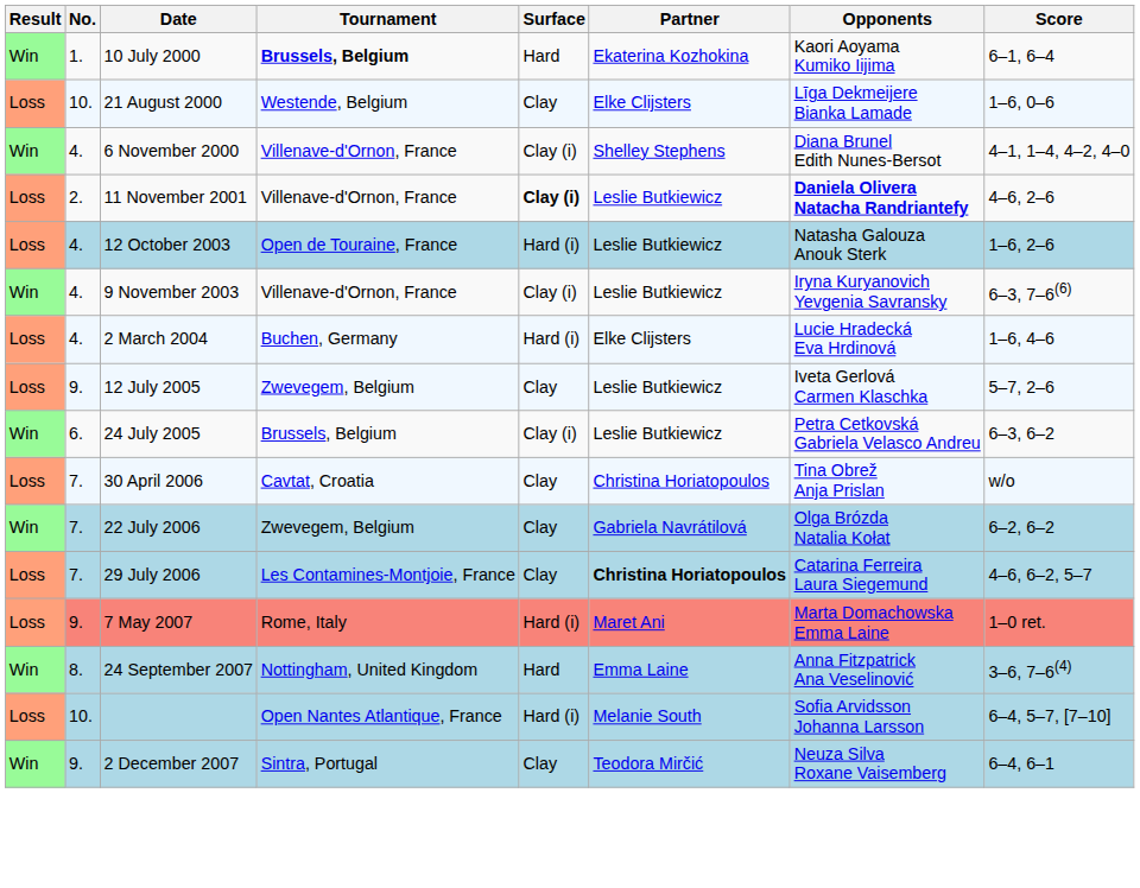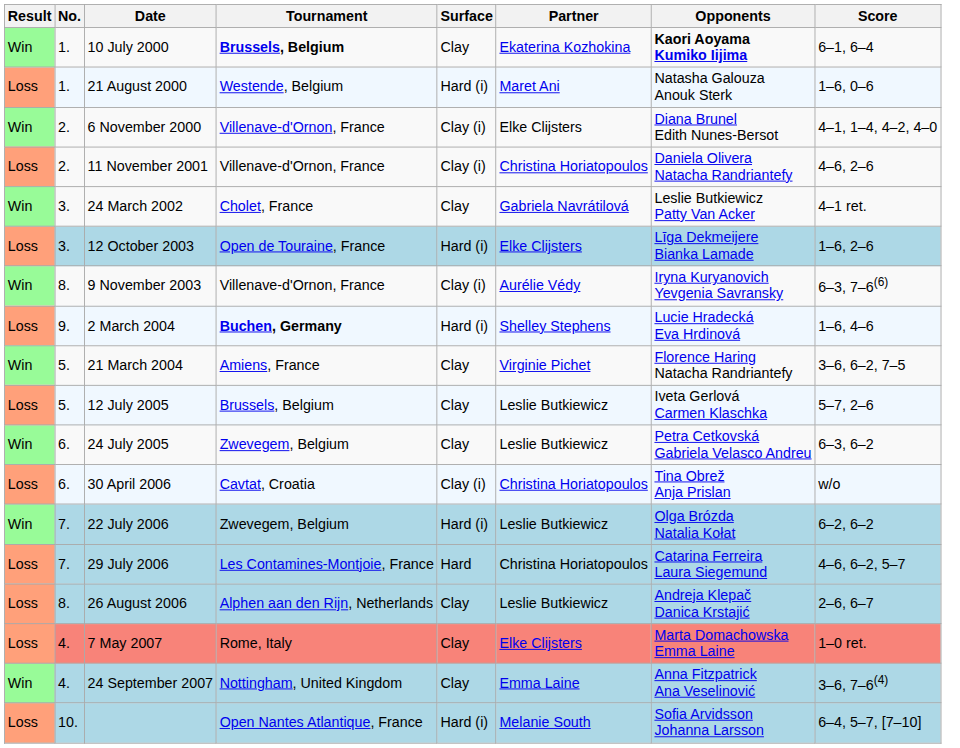 <table class="sortable wikitable" style=font-size:97%>
 <tr>
 <th>Result</th>
 <th>No.</th>
 <th>Date</th>
 <th>Tournament</th>
 <th>Surface</th>
 <th>Partner</th>
 <th>Opponents</th>
 <th class="unsortable">Score</th>
 </tr>
 <tr>
 <td style="background:#98fb98;">Win</td>
 <td>1.</td>
 <td>10 July 2000</td>
 <td><strong><a href='#'>Brussels</a>, Belgium</strong></td>
-<td>Hard</td>
+<td>Clay</td>
 <td> <a href='#'>Ekaterina Kozhokina</a></td>
-<td> Kaori Aoyama <br>  <a href='#'>Kumiko Iijima</a></td>
+<td><strong> Kaori Aoyama <br>  <a href='#'>Kumiko Iijima</a></strong></td>
 <td>6–1, 6–4</td>
 </tr>
 <tr style="background:#f0f8ff;">
 <td style="background:#ffa07a;">Loss</td>
-<td>10.</td>
+<td>1.</td>
 <td>21 August 2000</td>
 <td><a href='#'>Westende</a>, Belgium</td>
-<td>Clay</td>
-<td> <a href='#'>Elke Clijsters</a></td>
-<td> <a href='#'>Līga Dekmeijere</a> <br>  <a href='#'>Bianka Lamade</a></td>
+<td>Hard (i)</td>
+<td> <a href='#'>Maret Ani</a></td>
+<td> Natasha Galouza <br>  Anouk Sterk</td>
 <td>1–6, 0–6</td>
 </tr>
 <tr>
 <td style="background:#98fb98;">Win</td>
-<td>4.</td>
+<td>2.</td>
 <td>6 November 2000</td>
 <td><a href='#'>Villenave-d'Ornon</a>, France</td>
 <td>Clay (i)</td>
-<td> <a href='#'>Shelley Stephens</a></td>
+<td> Elke Clijsters</td>
 <td> <a href='#'>Diana Brunel</a> <br>  Edith Nunes-Bersot</td>
 <td>4–1, 1–4, 4–2, 4–0</td>
 </tr>
 <tr>
 <td style="background:#ffa07a;">Loss</td>
 <td>2.</td>
 <td>11 November 2001</td>
 <td>Villenave-d'Ornon, France</td>
-<td><strong>Clay (i)</strong></td>
-<td> <a href='#'>Leslie Butkiewicz</a></td>
-<td><strong> <a href='#'>Daniela Olivera</a> <br>  <a href='#'>Natacha Randriantefy</a></strong></td>
+<td>Clay (i)</td>
+<td> <a href='#'>Christina Horiatopoulos</a></td>
+<td> <a href='#'>Daniela Olivera</a> <br>  <a href='#'>Natacha Randriantefy</a></td>
 <td>4–6, 2–6</td>
+</tr>
+<tr>
+<td style="background:#98fb98;">Win</td>
+<td>3.</td>
+<td>24 March 2002</td>
+<td><a href='#'>Cholet</a>, France</td>
+<td>Clay</td>
+<td> <a href='#'>Gabriela Navrátilová</a></td>
+<td> Leslie Butkiewicz <br>  <a href='#'>Patty Van Acker</a></td>
+<td>4–1 ret.</td>
 </tr>
 <tr style="background:lightblue;">
 <td style="background:#ffa07a;">Loss</td>
-<td>4.</td>
+<td>3.</td>
 <td>12 October 2003</td>
 <td><a href='#'>Open de Touraine</a>, France</td>
 <td>Hard (i)</td>
-<td> Leslie Butkiewicz</td>
-<td> Natasha Galouza <br>  Anouk Sterk</td>
+<td> <a href='#'>Elke Clijsters</a></td>
+<td> <a href='#'>Līga Dekmeijere</a> <br>  <a href='#'>Bianka Lamade</a></td>
 <td>1–6, 2–6</td>
 </tr>
 <tr>
 <td style="background:#98fb98;">Win</td>
-<td>4.</td>
+<td>8.</td>
 <td>9 November 2003</td>
 <td>Villenave-d'Ornon, France</td>
 <td>Clay (i)</td>
-<td> Leslie Butkiewicz</td>
+<td> <a href='#'>Aurélie Védy</a></td>
 <td> <a href='#'>Iryna Kuryanovich</a> <br>  <a href='#'>Yevgenia Savransky</a></td>
 <td>6–3, 7–6<sup>(6)</sup></td>
 </tr>
 <tr style="background:#f0f8ff;">
 <td style="background:#ffa07a;">Loss</td>
-<td>4.</td>
+<td>9.</td>
 <td>2 March 2004</td>
-<td><a href='#'>Buchen</a>, Germany</td>
+<td><strong><a href='#'>Buchen</a>, Germany</strong></td>
 <td>Hard (i)</td>
-<td> Elke Clijsters</td>
+<td> <a href='#'>Shelley Stephens</a></td>
 <td> <a href='#'>Lucie Hradecká</a> <br>  <a href='#'>Eva Hrdinová</a></td>
 <td>1–6, 4–6</td>
 </tr>
+<tr>
+<td style="background:#98fb98;">Win</td>
+<td>5.</td>
+<td>21 March 2004</td>
+<td><a href='#'>Amiens</a>, France</td>
+<td>Clay</td>
+<td> <a href='#'>Virginie Pichet</a></td>
+<td> <a href='#'>Florence Haring</a> <br>  Natacha Randriantefy</td>
+<td>3–6, 6–2, 7–5</td>
+</tr>
 <tr style="background:#f0f8ff;">
 <td style="background:#ffa07a;">Loss</td>
-<td>9.</td>
+<td>5.</td>
 <td>12 July 2005</td>
-<td><a href='#'>Zwevegem</a>, Belgium</td>
+<td><a href='#'>Brussels</a>, Belgium</td>
 <td>Clay</td>
 <td> Leslie Butkiewicz</td>
 <td> Iveta Gerlová <br>  <a href='#'>Carmen Klaschka</a></td>
 <td>5–7, 2–6</td>
 </tr>
 <tr>
 <td style="background:#98fb98;">Win</td>
 <td>6.</td>
 <td>24 July 2005</td>
-<td><a href='#'>Brussels</a>, Belgium</td>
-<td>Clay (i)</td>
+<td><a href='#'>Zwevegem</a>, Belgium</td>
+<td>Clay</td>
 <td> Leslie Butkiewicz</td>
 <td> <a href='#'>Petra Cetkovská</a> <br>  <a href='#'>Gabriela Velasco Andreu</a></td>
 <td>6–3, 6–2</td>
 </tr>
 <tr style="background:#f0f8ff;">
 <td style="background:#ffa07a;">Loss</td>
-<td>7.</td>
+<td>6.</td>
 <td>30 April 2006</td>
 <td><a href='#'>Cavtat</a>, Croatia</td>
-<td>Clay</td>
+<td>Clay (i)</td>
 <td> <a href='#'>Christina Horiatopoulos</a></td>
 <td> <a href='#'>Tina Obrež</a> <br>  <a href='#'>Anja Prislan</a></td>
 <td>w/o</td>
 </tr>
 <tr style="background:lightblue;">
 <td style="background:#98fb98;">Win</td>
 <td>7.</td>
 <td>22 July 2006</td>
 <td>Zwevegem, Belgium</td>
-<td>Clay</td>
-<td> <a href='#'>Gabriela Navrátilová</a></td>
+<td>Hard (i)</td>
+<td> Leslie Butkiewicz</td>
 <td> <a href='#'>Olga Brózda</a> <br>  <a href='#'>Natalia Kołat</a></td>
 <td>6–2, 6–2</td>
 </tr>
 <tr style="background:lightblue;">
 <td style="background:#ffa07a;">Loss</td>
 <td>7.</td>
 <td>29 July 2006</td>
 <td><a href='#'>Les Contamines-Montjoie</a>, France</td>
-<td>Clay</td>
-<td><strong> Christina Horiatopoulos</strong></td>
+<td>Hard</td>
+<td> Christina Horiatopoulos</td>
 <td> <a href='#'>Catarina Ferreira</a> <br>  <a href='#'>Laura Siegemund</a></td>
 <td>4–6, 6–2, 5–7</td>
 </tr>
+<tr style="background:lightblue;">
+<td style="background:#ffa07a;">Loss</td>
+<td>8.</td>
+<td>26 August 2006</td>
+<td><a href='#'>Alphen aan den Rijn</a>,  Netherlands</td>
+<td>Clay</td>
+<td> Leslie Butkiewicz</td>
+<td> <a href='#'>Andreja Klepač</a> <br>  <a href='#'>Danica Krstajić</a></td>
+<td>2–6, 6–7</td>
+</tr>
 <tr style="background:#f88379;">
 <td style="background:#ffa07a;">Loss</td>
-<td>9.</td>
+<td>4.</td>
 <td>7 May 2007</td>
 <td>Rome, Italy</td>
-<td>Hard (i)</td>
-<td> <a href='#'>Maret Ani</a></td>
+<td>Clay</td>
+<td> <a href='#'>Elke Clijsters</a></td>
 <td> <a href='#'>Marta Domachowska</a> <br>  <a href='#'>Emma Laine</a></td>
 <td>1–0 ret.</td>
 </tr>
 <tr style="background:lightblue;">
 <td style="background:#98fb98;">Win</td>
-<td>8.</td>
+<td>4.</td>
 <td>24 September 2007</td>
 <td><a href='#'>Nottingham</a>, United Kingdom</td>
-<td>Hard</td>
+<td>Clay</td>
 <td> <a href='#'>Emma Laine</a></td>
 <td> <a href='#'>Anna Fitzpatrick</a> <br>  <a href='#'>Ana Veselinović</a></td>
 <td>3–6, 7–6<sup>(4)</sup></td>
 </tr>
 <tr style="background:lightblue;">
 <td style="background:#ffa07a;">Loss</td>
 <td>10.</td>
 <td></td>
 <td><a href='#'>Open Nantes Atlantique</a>, France</td>
 <td>Hard (i)</td>
 <td> <a href='#'>Melanie South</a></td>
 <td> <a href='#'>Sofia Arvidsson</a> <br>  <a href='#'>Johanna Larsson</a></td>
 <td>6–4, 5–7, [7–10]</td>
 </tr>
-<tr style="background:lightblue;">
-<td style="background:#98fb98;">Win</td>
-<td>9.</td>
-<td>2 December 2007</td>
-<td><a href='#'>Sintra</a>, Portugal</td>
-<td>Clay</td>
-<td> <a href='#'>Teodora Mirčić</a></td>
-<td> <a href='#'>Neuza Silva</a> <br> <a href='#'>Roxane Vaisemberg</a></td>
-<td>6–4, 6–1</td>
-</tr>
 </table>
